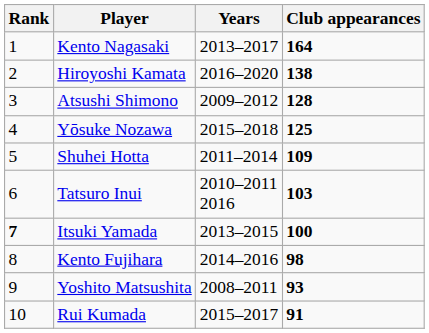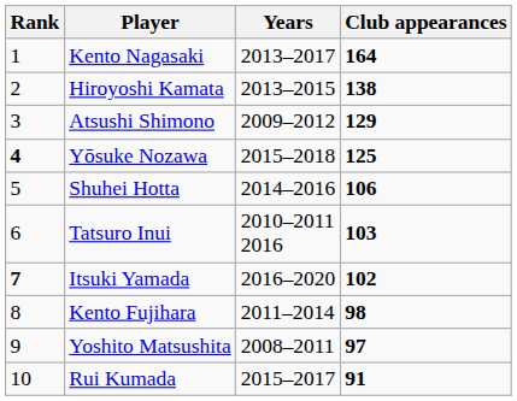 <table class="wikitable">
 <tr>
 <th>Rank</th>
 <th>Player</th>
 <th>Years</th>
 <th>Club appearances</th>
 </tr>
 <tr>
 <td>1</td>
 <td> <a href='#'>Kento Nagasaki</a></td>
 <td>2013–2017</td>
 <td><strong>164</strong></td>
 </tr>
 <tr>
 <td>2</td>
 <td> <a href='#'>Hiroyoshi Kamata</a></td>
-<td>2016–2020</td>
+<td>2013–2015</td>
 <td><strong>138</strong></td>
 </tr>
 <tr>
 <td>3</td>
 <td> <a href='#'>Atsushi Shimono</a></td>
 <td>2009–2012</td>
-<td><strong>128</strong></td>
+<td><strong>129</strong></td>
 </tr>
 <tr>
-<td>4</td>
+<td><strong>4</strong></td>
 <td> <a href='#'>Yōsuke Nozawa</a></td>
 <td>2015–2018</td>
 <td><strong>125</strong></td>
 </tr>
 <tr>
 <td>5</td>
 <td> <a href='#'>Shuhei Hotta</a></td>
-<td>2011–2014</td>
-<td><strong>109</strong></td>
+<td>2014–2016</td>
+<td><strong>106</strong></td>
 </tr>
 <tr>
 <td>6</td>
 <td> <a href='#'>Tatsuro Inui</a></td>
 <td>2010–2011<br>2016</td>
 <td><strong>103</strong></td>
 </tr>
 <tr>
 <td><strong>7</strong></td>
 <td> <a href='#'>Itsuki Yamada</a></td>
-<td>2013–2015</td>
-<td><strong>100</strong></td>
+<td>2016–2020</td>
+<td><strong>102</strong></td>
 </tr>
 <tr>
 <td>8</td>
 <td> <a href='#'>Kento Fujihara</a></td>
-<td>2014–2016</td>
+<td>2011–2014</td>
 <td><strong>98</strong></td>
 </tr>
 <tr>
 <td>9</td>
 <td> <a href='#'>Yoshito Matsushita</a></td>
 <td>2008–2011</td>
-<td><strong>93</strong></td>
+<td><strong>97</strong></td>
 </tr>
 <tr>
 <td>10</td>
 <td> <a href='#'>Rui Kumada</a></td>
 <td>2015–2017</td>
 <td><strong>91</strong></td>
 </tr>
 </table>
